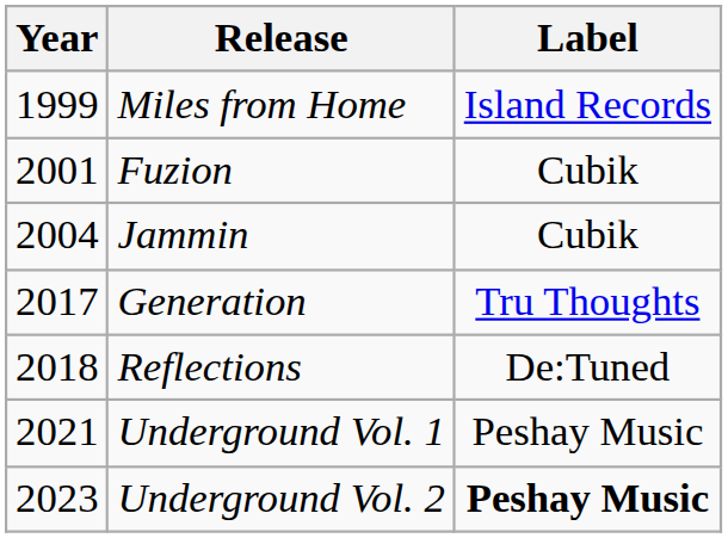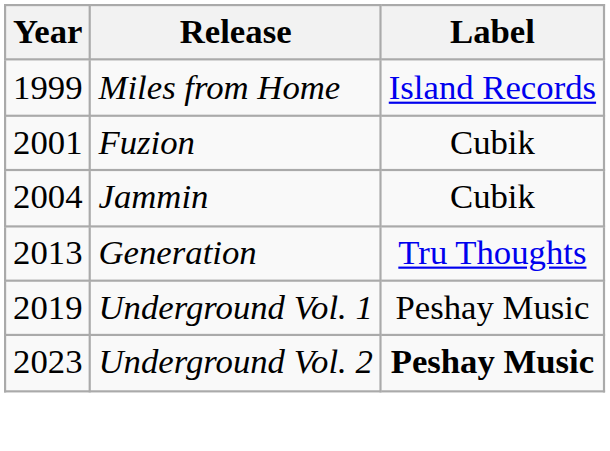 <table class=wikitable>
 <tr>
 <th>Year</th>
 <th>Release</th>
 <th>Label</th>
 </tr>
 <tr>
 <td style="text-align:center;">1999</td>
 <td><em>Miles from Home</em></td>
 <td style="text-align:center;"><a href='#'>Island Records</a></td>
 </tr>
 <tr>
 <td style="text-align:center;">2001</td>
 <td><em>Fuzion</em></td>
 <td style="text-align:center;">Cubik</td>
 </tr>
 <tr>
 <td style="text-align:center;">2004</td>
 <td><em>Jammin</em></td>
 <td style="text-align:center;">Cubik</td>
 </tr>
 <tr>
-<td style="text-align:center;">2017</td>
+<td style="text-align:center;">2013</td>
 <td><em>Generation</em></td>
 <td style="text-align:center;"><a href='#'>Tru Thoughts</a></td>
 </tr>
 <tr>
-<td style="text-align:center;">2018</td>
-<td><em>Reflections</em></td>
-<td style="text-align:center;">De:Tuned</td>
-</tr>
-<tr>
-<td style="text-align:center;">2021</td>
+<td style="text-align:center;">2019</td>
 <td><em>Underground Vol. 1</em></td>
 <td style="text-align:center;">Peshay Music</td>
 </tr>
 <tr>
 <td style="text-align:center;">2023</td>
 <td><em>Underground Vol. 2</em></td>
 <td style="text-align:center;"><strong>Peshay Music</strong></td>
 </tr>
 </table>
